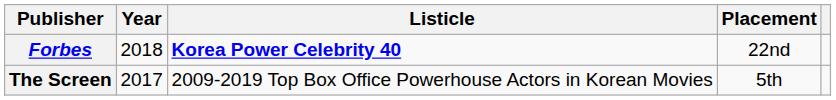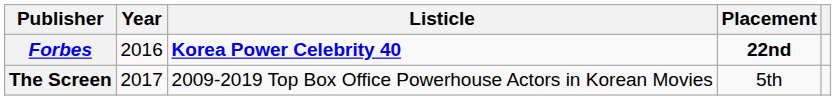 <table class="wikitable plainrowheaders sortable" style="margin-right: 0;">
 <tr>
 <th scope="col">Publisher</th>
 <th scope="col">Year</th>
 <th scope="col">Listicle</th>
 <th scope="col">Placement</th>
 <th scope="col" class="unsortable"></th>
 </tr>
 <tr>
 <th scope="row"><em><a href='#'>Forbes</a></em></th>
-<td>2018</td>
+<td>2016</td>
 <td><strong><a href='#'>Korea Power Celebrity 40</a></strong></td>
-<td style="text-align:center">22nd</td>
+<td style="text-align:center"><strong>22nd</strong></td>
 <td></td>
 </tr>
 <tr>
 <th scope="row">The Screen</th>
 <td>2017</td>
 <td>2009-2019 Top Box Office Powerhouse Actors in Korean Movies</td>
 <td style="text-align:center">5th</td>
 <td></td>
 </tr>
 </table>
